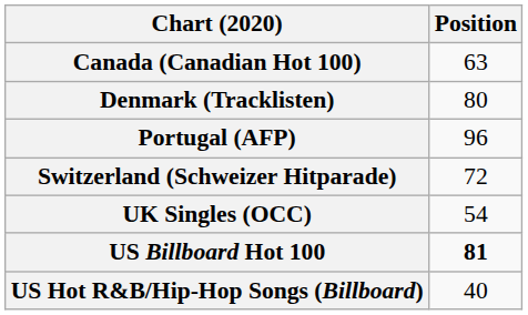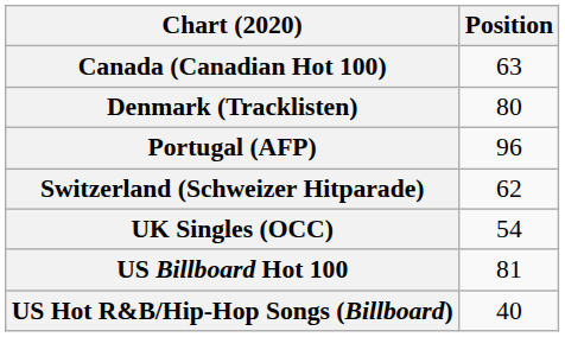 <table class="wikitable sortable plainrowheaders" style="text-align:center">
 <tr>
 <th scope="col">Chart (2020)</th>
 <th scope="col">Position</th>
 </tr>
 <tr>
 <th scope="row">Canada (Canadian Hot 100)</th>
 <td>63</td>
 </tr>
 <tr>
 <th scope="row">Denmark (Tracklisten)</th>
 <td>80</td>
 </tr>
 <tr>
 <th scope="row">Portugal (AFP)</th>
 <td>96</td>
 </tr>
 <tr>
 <th scope="row">Switzerland (Schweizer Hitparade)</th>
-<td>72</td>
+<td>62</td>
 </tr>
 <tr>
 <th scope="row">UK Singles (OCC)</th>
 <td>54</td>
 </tr>
 <tr>
 <th scope="row">US <em>Billboard</em> Hot 100</th>
-<td><strong>81</strong></td>
+<td>81</td>
 </tr>
 <tr>
 <th scope="row">US Hot R&B/Hip-Hop Songs (<em>Billboard</em>)</th>
 <td>40</td>
 </tr>
 </table>
